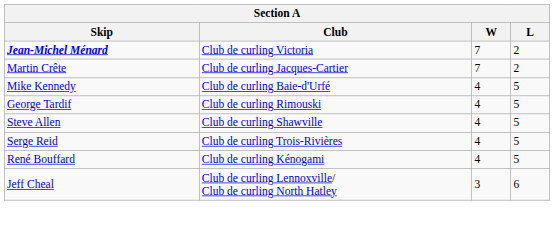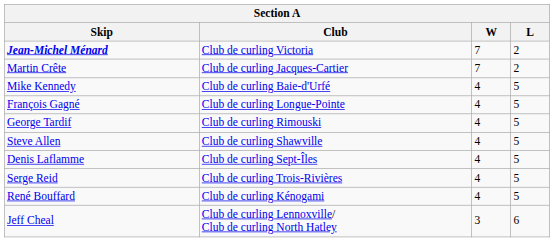 <table class="wikitable" width=60%>
 <tr>
 <th align="center" colspan=4>Section A</th>
 </tr>
 <tr>
 <th width=25%>Skip</th>
 <th width=35%>Club</th>
 <th width=5%>W</th>
 <th width=5%>L</th>
 </tr>
 <tr>
 <td><strong><em><a href='#'>Jean-Michel Ménard</a></em></strong></td>
 <td><a href='#'>Club de curling Victoria</a></td>
 <td>7</td>
 <td>2</td>
 </tr>
 <tr>
 <td><a href='#'>Martin Crête</a></td>
 <td><a href='#'>Club de curling Jacques-Cartier</a></td>
 <td>7</td>
 <td>2</td>
 </tr>
 <tr>
 <td><a href='#'>Mike Kennedy</a></td>
 <td><a href='#'>Club de curling Baie-d'Urfé</a></td>
 <td>4</td>
 <td>5</td>
 </tr>
 <tr>
+<td><a href='#'>François Gagné</a></td>
+<td><a href='#'>Club de curling Longue-Pointe</a></td>
+<td>4</td>
+<td>5</td>
+</tr>
+<tr>
 <td><a href='#'>George Tardif</a></td>
 <td><a href='#'>Club de curling Rimouski</a></td>
 <td>4</td>
 <td>5</td>
 </tr>
 <tr>
 <td><a href='#'>Steve Allen</a></td>
 <td><a href='#'>Club de curling Shawville</a></td>
+<td>4</td>
+<td>5</td>
+</tr>
+<tr>
+<td><a href='#'>Denis Laflamme</a></td>
+<td><a href='#'>Club de curling Sept-Îles</a></td>
 <td>4</td>
 <td>5</td>
 </tr>
 <tr>
 <td><a href='#'>Serge Reid</a></td>
 <td><a href='#'>Club de curling Trois-Rivières</a></td>
 <td>4</td>
 <td>5</td>
 </tr>
 <tr>
 <td><a href='#'>René Bouffard</a></td>
 <td><a href='#'>Club de curling Kénogami</a></td>
 <td>4</td>
 <td>5</td>
 </tr>
 <tr>
 <td><a href='#'>Jeff Cheal</a></td>
 <td><a href='#'>Club de curling Lennoxville</a>/ <br> <a href='#'>Club de curling North Hatley</a></td>
 <td>3</td>
 <td>6</td>
 </tr>
 </table>
